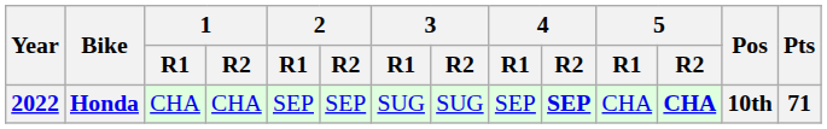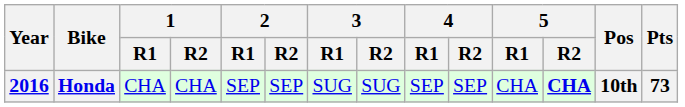 <table class="wikitable" style="text-align:center; font-size:90%">
 <tr>
 <th valign="middle" rowspan=2>Year</th>
 <th valign="middle" rowspan=2>Bike</th>
 <th colspan=2>1</th>
 <th colspan=2>2</th>
 <th colspan=2>3</th>
 <th colspan=2>4</th>
 <th colspan=2>5</th>
 <th rowspan=2>Pos</th>
 <th rowspan=2>Pts</th>
 </tr>
 <tr>
 <th>R1</th>
 <th>R2</th>
 <th>R1</th>
 <th>R2</th>
 <th>R1</th>
 <th>R2</th>
 <th>R1</th>
 <th>R2</th>
 <th>R1</th>
 <th>R2</th>
 </tr>
 <tr>
-<th><a href='#'>2022</a></th>
+<th><a href='#'>2016</a></th>
 <th><a href='#'>Honda</a></th>
 <td style="background:#dfffdf;"><a href='#'>CHA</a><br></td>
 <td style="background:#dfffdf;"><a href='#'>CHA</a><br></td>
 <td style="background:#dfffdf;"><a href='#'>SEP</a><br></td>
 <td style="background:#dfffdf;"><a href='#'>SEP</a><br></td>
 <td style="background:#dfffdf;"><a href='#'>SUG</a><br></td>
 <td style="background:#dfffdf;"><a href='#'>SUG</a><br></td>
 <td style="background:#dfffdf;"><a href='#'>SEP</a><br></td>
-<td style="background:#dfffdf;"><strong><a href='#'>SEP</a><br></strong></td>
+<td style="background:#dfffdf;"><a href='#'>SEP</a><br></td>
 <td style="background:#dfffdf;"><a href='#'>CHA</a><br></td>
 <td style="background:#dfffdf;"><strong><a href='#'>CHA</a><br></strong></td>
 <th style="background:#;">10th</th>
-<th style="background:#;">71</th>
+<th style="background:#;">73</th>
 </tr>
 </table>
